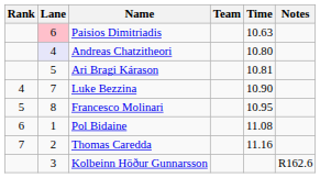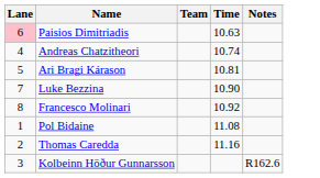 <table class="wikitable sortable" style="text-align:center">
 <tr>
-<th>Rank</th>
 <th>Lane</th>
 <th>Name</th>
 <th>Team</th>
 <th>Time</th>
 <th>Notes</th>
 </tr>
 <tr>
-<td></td>
 <td style="background: pink;">6</td>
 <td align="left"><a href='#'>Paisios Dimitriadis</a></td>
 <td align=left></td>
 <td>10.63</td>
 <td></td>
 </tr>
 <tr>
-<td></td>
-<td style="background: lavender;">4</td>
+<td>4</td>
 <td align="left"><a href='#'>Andreas Chatzitheori</a></td>
 <td align=left></td>
-<td>10.80</td>
+<td>10.74</td>
 <td></td>
 </tr>
 <tr>
-<td></td>
 <td>5</td>
 <td align="left"><a href='#'>Ari Bragi Kárason</a></td>
 <td align=left></td>
 <td>10.81</td>
 <td></td>
 </tr>
 <tr>
-<td>4</td>
 <td>7</td>
 <td align="left"><a href='#'>Luke Bezzina</a></td>
 <td align=left></td>
 <td>10.90</td>
 <td></td>
 </tr>
 <tr>
-<td>5</td>
 <td>8</td>
 <td align="left"><a href='#'>Francesco Molinari</a></td>
 <td align=left></td>
-<td>10.95</td>
+<td>10.92</td>
 <td></td>
 </tr>
 <tr>
-<td>6</td>
 <td>1</td>
 <td align="left"><a href='#'>Pol Bidaine</a></td>
 <td align=left></td>
 <td>11.08</td>
 <td></td>
 </tr>
 <tr>
-<td>7</td>
 <td>2</td>
 <td align="left"><a href='#'>Thomas Caredda</a></td>
 <td align=left></td>
 <td>11.16</td>
 <td></td>
 </tr>
 <tr>
-<td></td>
 <td>3</td>
 <td align="left"><a href='#'>Kolbeinn Höður Gunnarsson</a></td>
 <td align=left></td>
 <td></td>
 <td>R162.6</td>
 </tr>
 </table>
